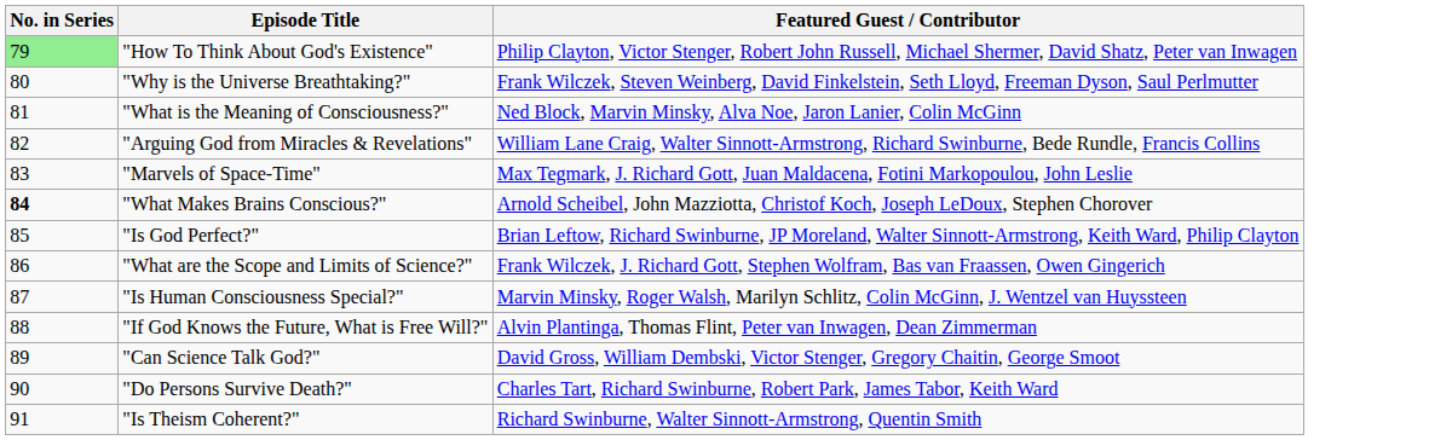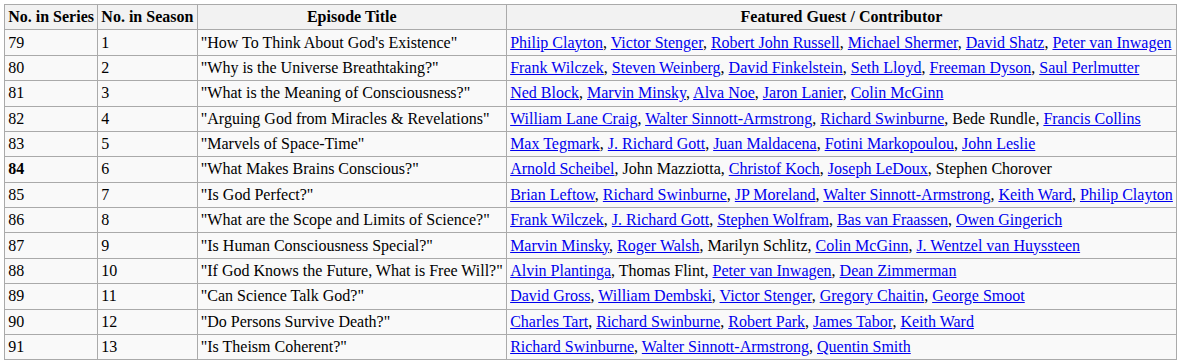 <table class="wikitable">
 <tr>
 <th>No. in Series</th>
+<th>No. in Season</th>
 <th>Episode Title</th>
 <th>Featured Guest / Contributor</th>
 </tr>
 <tr>
-<td style="background: lightgreen;">79</td>
+<td>79</td>
+<td>1</td>
 <td>"How To Think About God's Existence"</td>
 <td><a href='#'>Philip Clayton</a>, <a href='#'>Victor Stenger</a>, <a href='#'>Robert John Russell</a>, <a href='#'>Michael Shermer</a>, <a href='#'>David Shatz</a>, <a href='#'>Peter van Inwagen</a></td>
 </tr>
 <tr>
 <td>80</td>
+<td>2</td>
 <td>"Why is the Universe Breathtaking?"</td>
 <td><a href='#'>Frank Wilczek</a>, <a href='#'>Steven Weinberg</a>, <a href='#'>David Finkelstein</a>, <a href='#'>Seth Lloyd</a>, <a href='#'>Freeman Dyson</a>, <a href='#'>Saul Perlmutter</a></td>
 </tr>
 <tr>
 <td>81</td>
+<td>3</td>
 <td>"What is the Meaning of Consciousness?"</td>
 <td><a href='#'>Ned Block</a>, <a href='#'>Marvin Minsky</a>, <a href='#'>Alva Noe</a>, <a href='#'>Jaron Lanier</a>, <a href='#'>Colin McGinn</a></td>
 </tr>
 <tr>
 <td>82</td>
+<td>4</td>
 <td>"Arguing God from Miracles & Revelations"</td>
 <td><a href='#'>William Lane Craig</a>, <a href='#'>Walter Sinnott-Armstrong</a>, <a href='#'>Richard Swinburne</a>, Bede Rundle, <a href='#'>Francis Collins</a></td>
 </tr>
 <tr>
 <td>83</td>
+<td>5</td>
 <td>"Marvels of Space-Time"</td>
 <td><a href='#'>Max Tegmark</a>, <a href='#'>J. Richard Gott</a>, <a href='#'>Juan Maldacena</a>, <a href='#'>Fotini Markopoulou</a>, <a href='#'>John Leslie</a></td>
 </tr>
 <tr>
 <td><strong>84</strong></td>
+<td>6</td>
 <td>"What Makes Brains Conscious?"</td>
 <td><a href='#'>Arnold Scheibel</a>, John Mazziotta, <a href='#'>Christof Koch</a>, <a href='#'>Joseph LeDoux</a>, Stephen Chorover</td>
 </tr>
 <tr>
 <td>85</td>
+<td>7</td>
 <td>"Is God Perfect?"</td>
 <td><a href='#'>Brian Leftow</a>, <a href='#'>Richard Swinburne</a>, <a href='#'>JP Moreland</a>, <a href='#'>Walter Sinnott-Armstrong</a>, <a href='#'>Keith Ward</a>, <a href='#'>Philip Clayton</a></td>
 </tr>
 <tr>
 <td>86</td>
+<td>8</td>
 <td>"What are the Scope and Limits of Science?"</td>
 <td><a href='#'>Frank Wilczek</a>, <a href='#'>J. Richard Gott</a>, <a href='#'>Stephen Wolfram</a>, <a href='#'>Bas van Fraassen</a>, <a href='#'>Owen Gingerich</a></td>
 </tr>
 <tr>
 <td>87</td>
+<td>9</td>
 <td>"Is Human Consciousness Special?"</td>
 <td><a href='#'>Marvin Minsky</a>, <a href='#'>Roger Walsh</a>, Marilyn Schlitz, <a href='#'>Colin McGinn</a>, <a href='#'>J. Wentzel van Huyssteen</a></td>
 </tr>
 <tr>
 <td>88</td>
+<td>10</td>
 <td>"If God Knows the Future, What is Free Will?"</td>
 <td><a href='#'>Alvin Plantinga</a>, Thomas Flint, <a href='#'>Peter van Inwagen</a>, <a href='#'>Dean Zimmerman</a></td>
 </tr>
 <tr>
 <td>89</td>
+<td>11</td>
 <td>"Can Science Talk God?"</td>
 <td><a href='#'>David Gross</a>, <a href='#'>William Dembski</a>, <a href='#'>Victor Stenger</a>, <a href='#'>Gregory Chaitin</a>, <a href='#'>George Smoot</a></td>
 </tr>
 <tr>
 <td>90</td>
+<td>12</td>
 <td>"Do Persons Survive Death?"</td>
 <td><a href='#'>Charles Tart</a>, <a href='#'>Richard Swinburne</a>, <a href='#'>Robert Park</a>, <a href='#'>James Tabor</a>, <a href='#'>Keith Ward</a></td>
 </tr>
 <tr>
 <td>91</td>
+<td>13</td>
 <td>"Is Theism Coherent?"</td>
 <td><a href='#'>Richard Swinburne</a>, <a href='#'>Walter Sinnott-Armstrong</a>, <a href='#'>Quentin Smith</a></td>
 </tr>
 </table>
